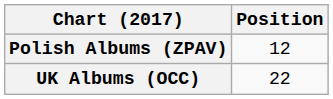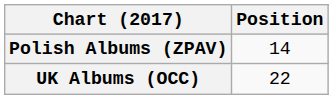 <table class="wikitable sortable plainrowheaders" style="text-align:center">
 <tr>
 <th scope="col">Chart (2017)</th>
 <th scope="col">Position</th>
 </tr>
 <tr>
 <th scope="row">Polish Albums (ZPAV)</th>
-<td>12</td>
+<td>14</td>
 </tr>
 <tr>
 <th scope="row">UK Albums (OCC)</th>
 <td>22</td>
 </tr>
 </table>
